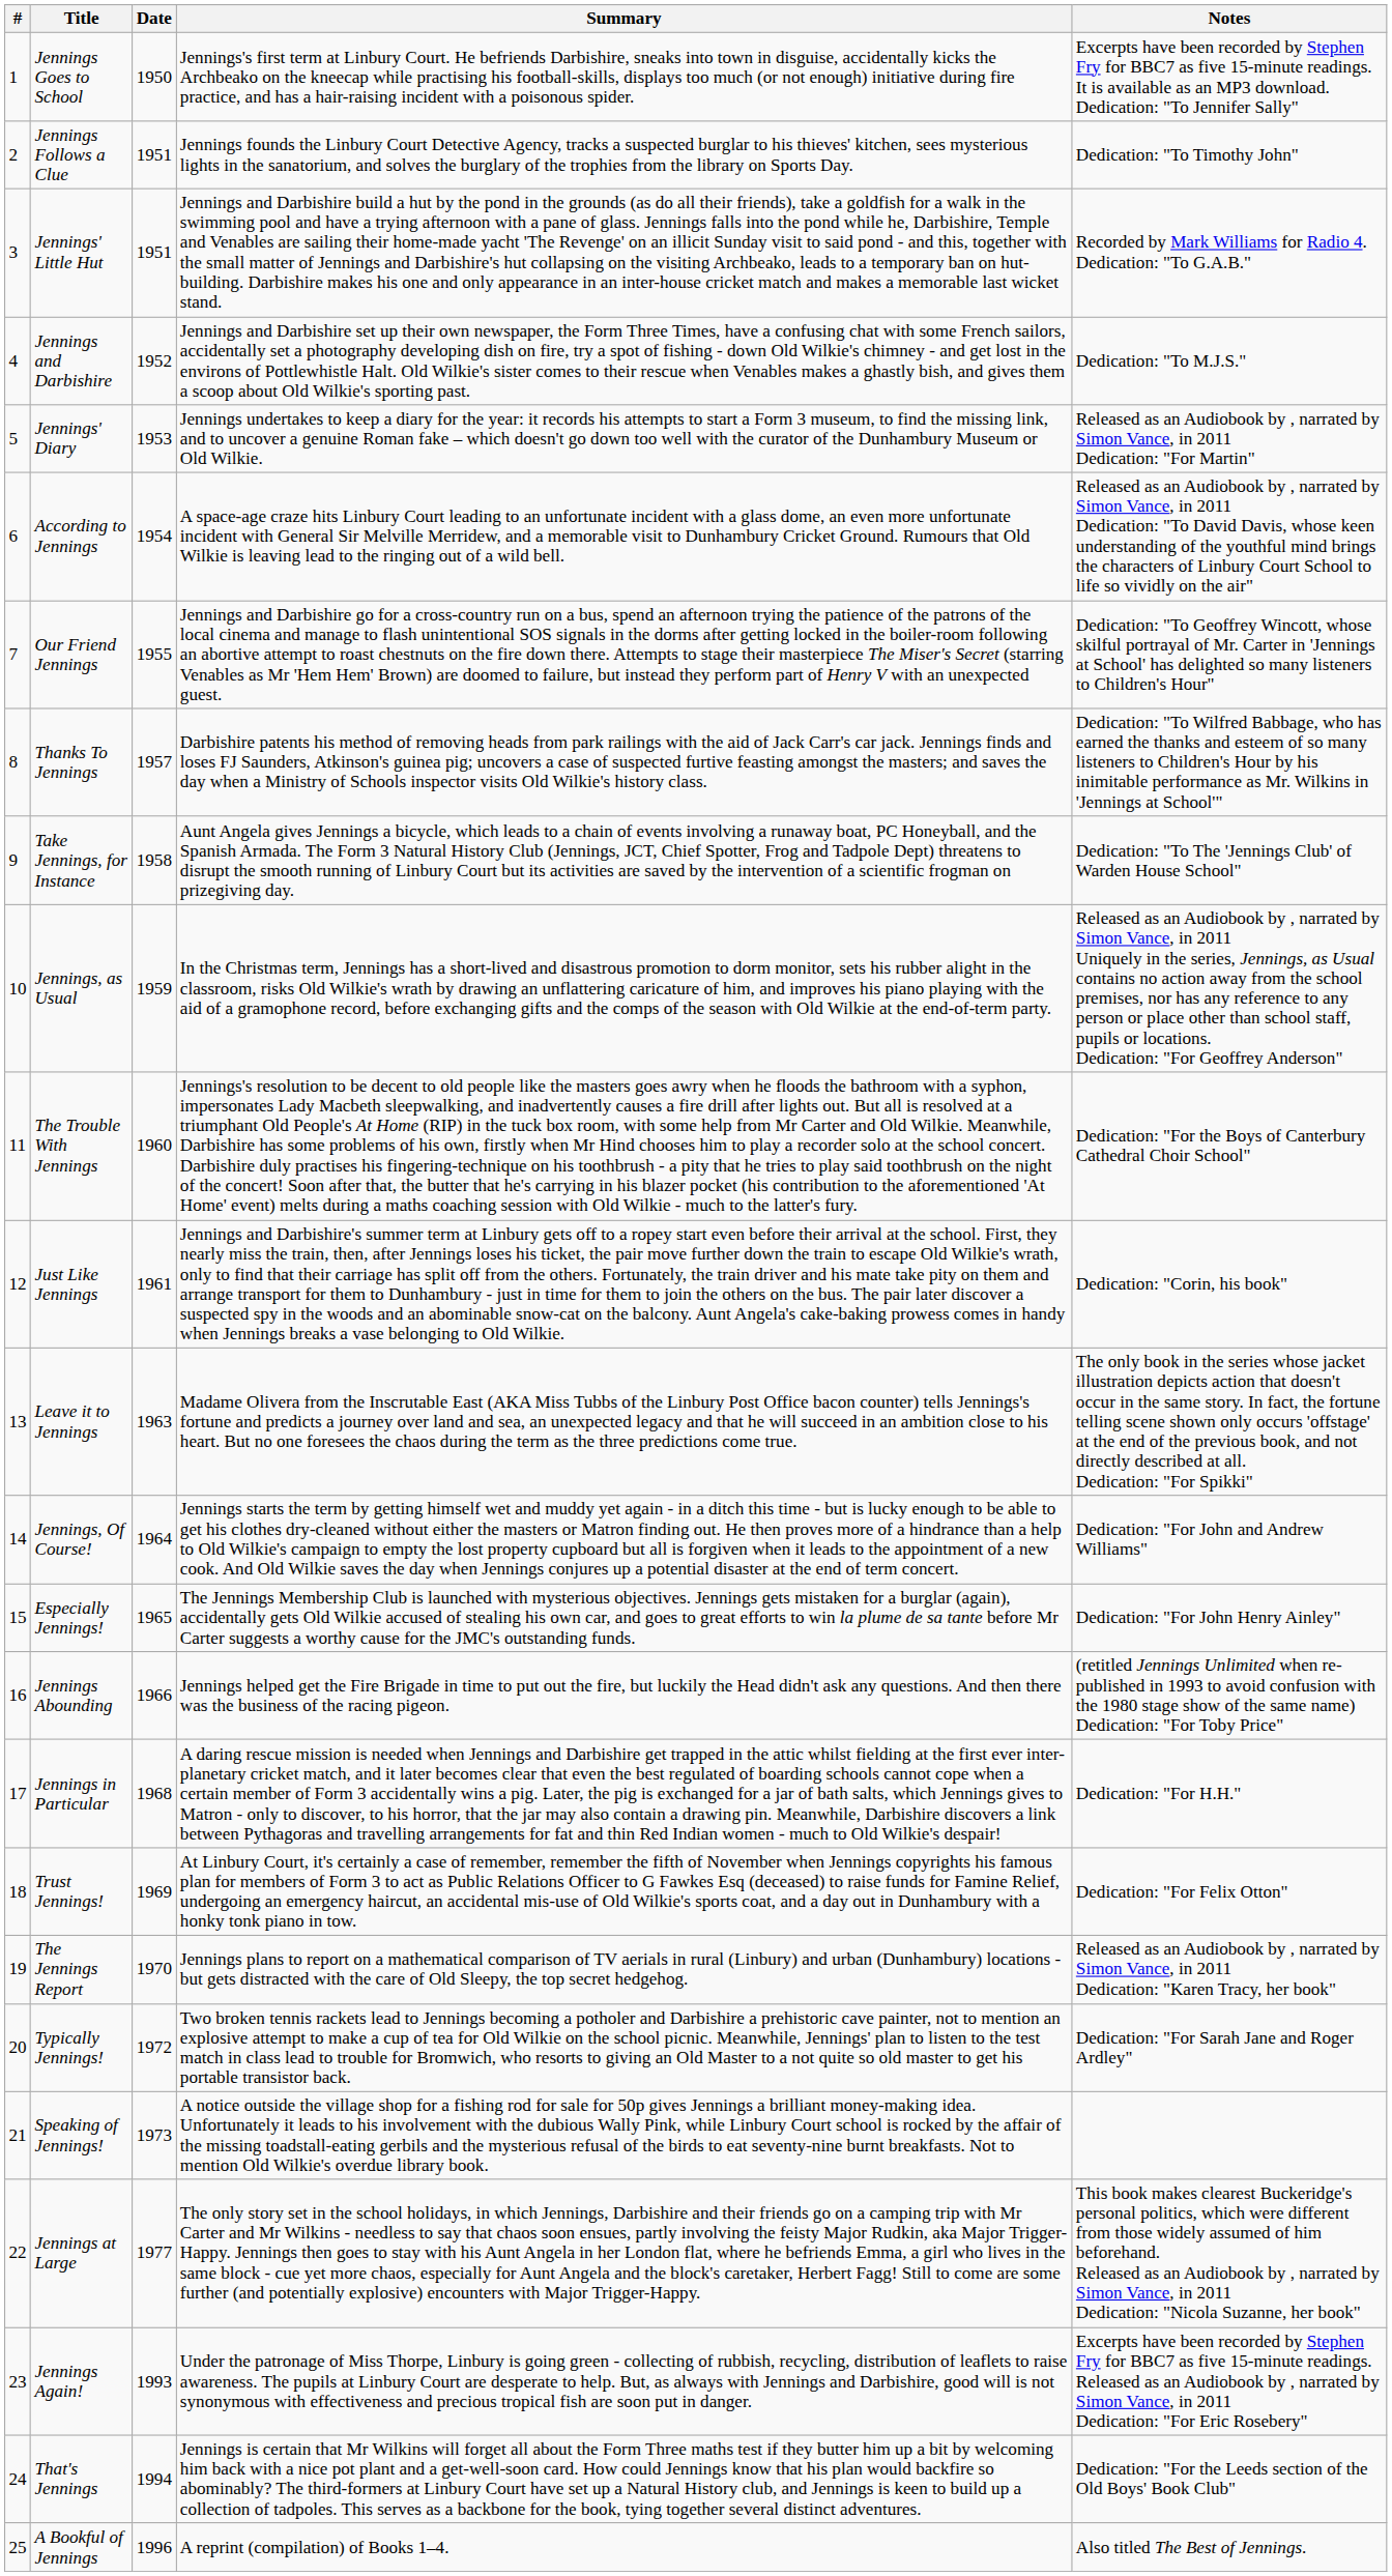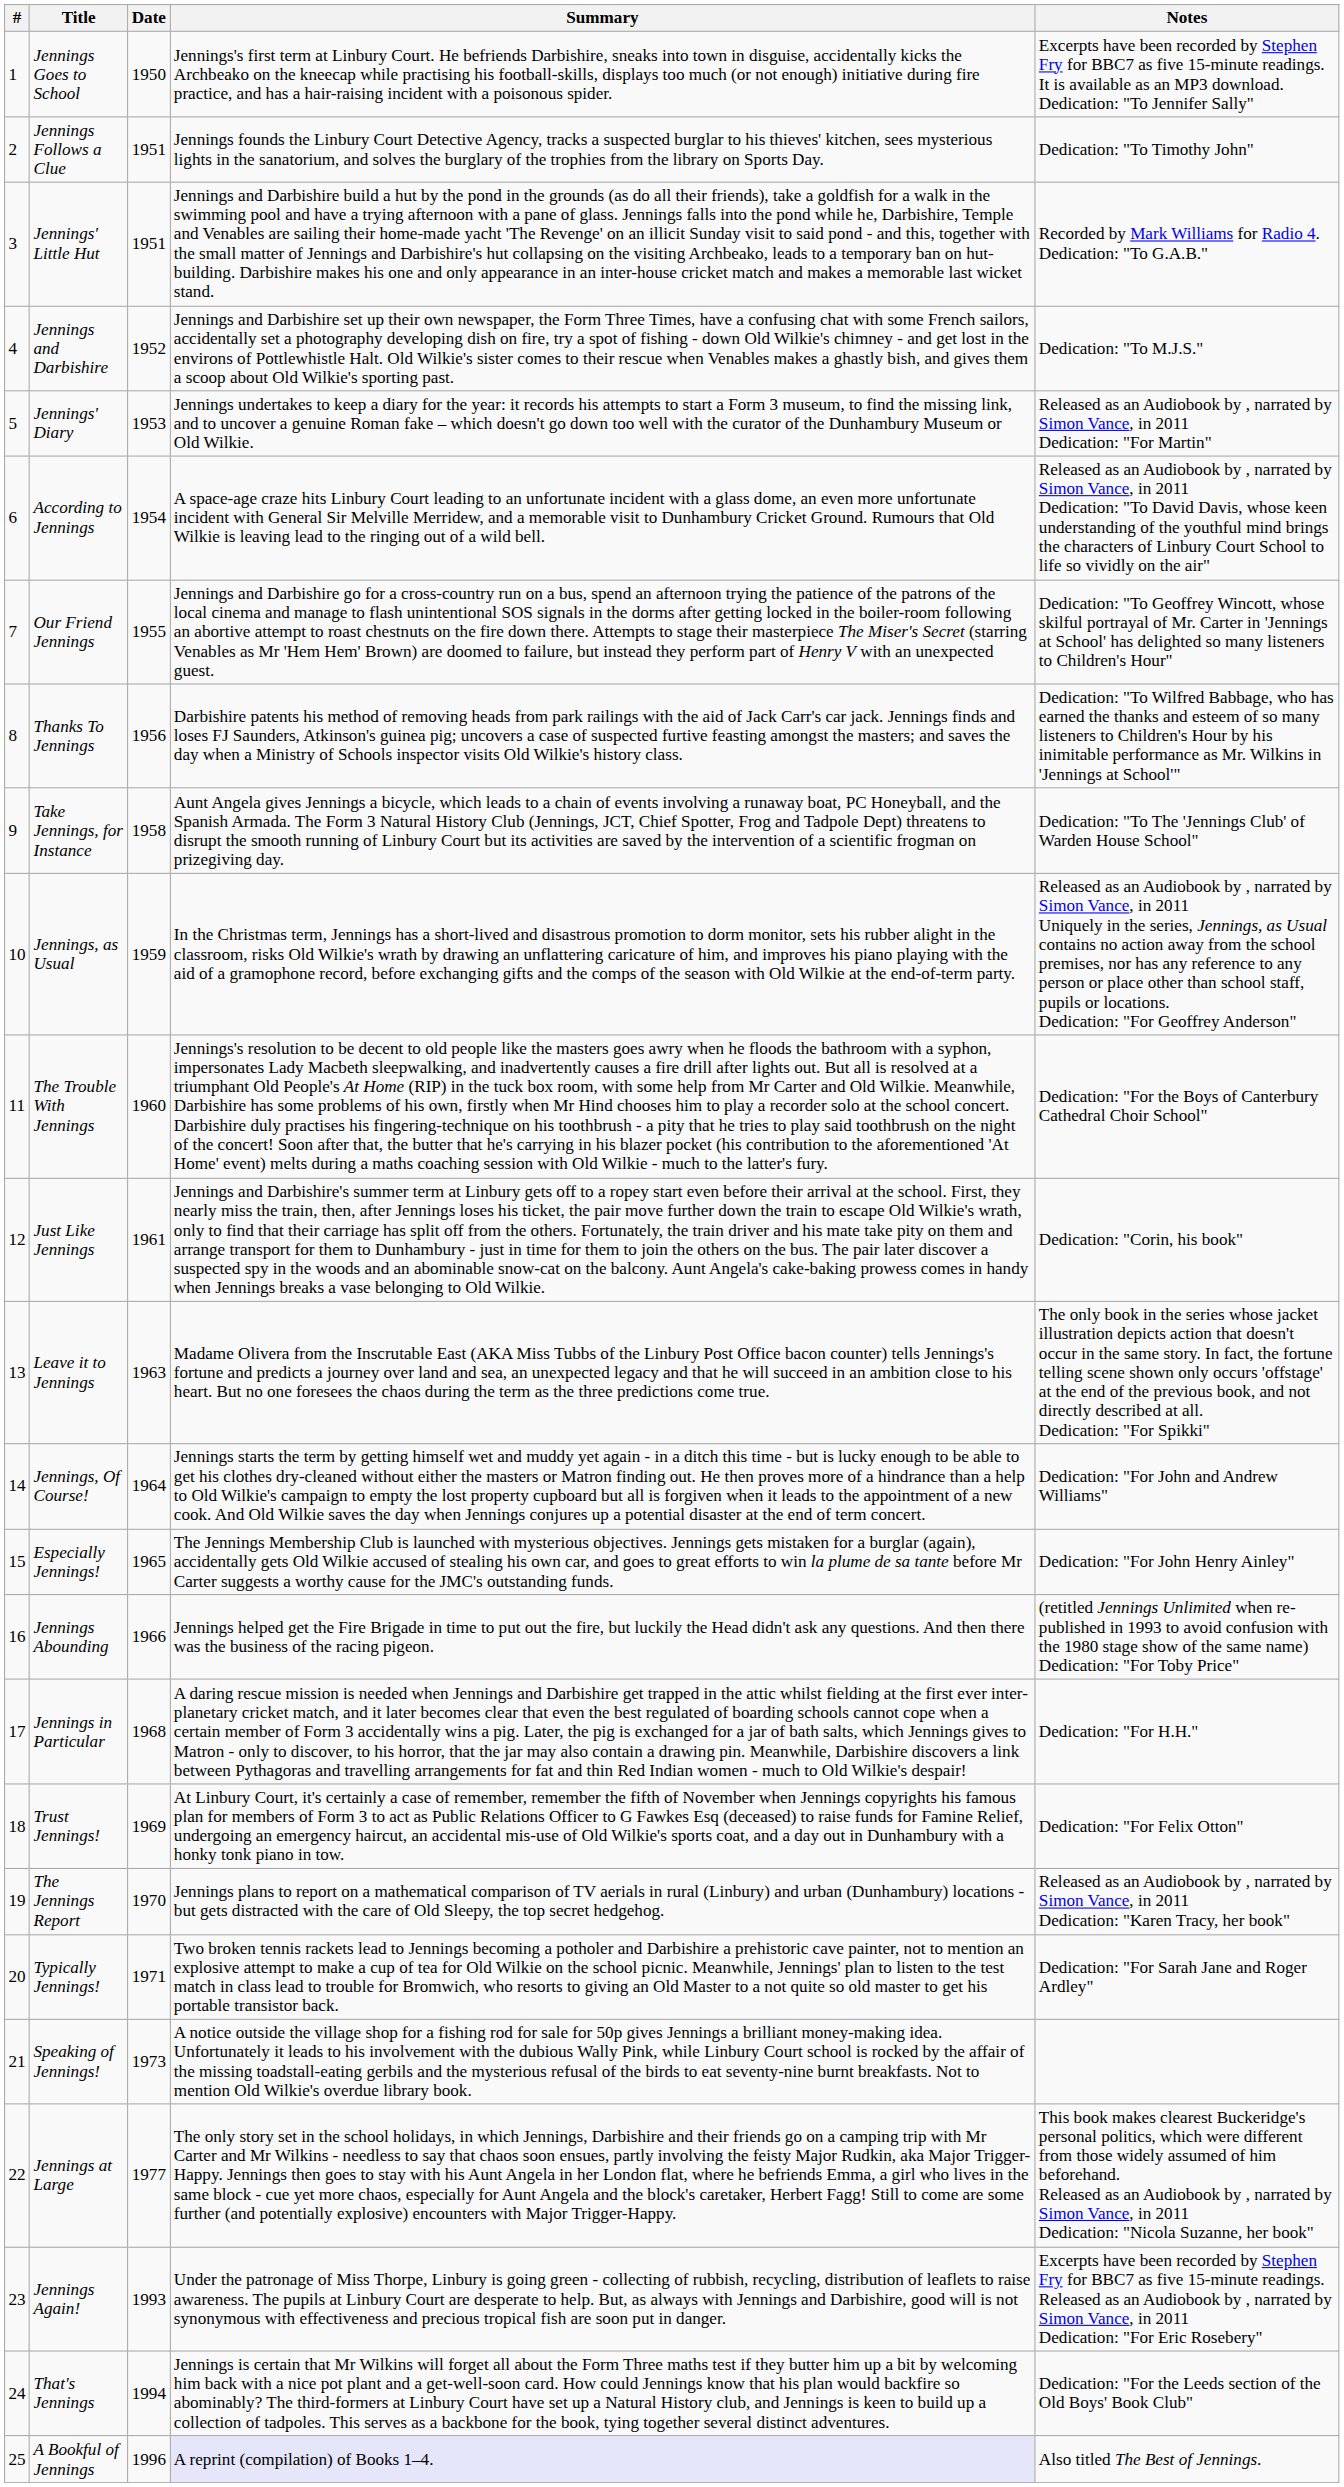 <table class="wikitable sortable">
 <tr>
 <th>#</th>
 <th>Title</th>
 <th>Date</th>
 <th>Summary</th>
 <th>Notes</th>
 </tr>
 <tr>
 <td>1</td>
 <td><em>Jennings Goes to School</em></td>
 <td>1950</td>
 <td>Jennings's first term at Linbury Court. He befriends Darbishire, sneaks into town in disguise, accidentally kicks the Archbeako on the kneecap while practising his football-skills, displays too much (or not enough) initiative during fire practice, and has a hair-raising incident with a poisonous spider.</td>
 <td>Excerpts have been recorded by <a href='#'>Stephen Fry</a> for BBC7 as five 15-minute readings. It is available as an MP3 download.<br>Dedication: "To Jennifer Sally"</td>
 </tr>
 <tr>
 <td>2</td>
 <td><em>Jennings Follows a Clue</em></td>
 <td>1951</td>
 <td>Jennings founds the Linbury Court Detective Agency, tracks a suspected burglar to his thieves' kitchen, sees mysterious lights in the sanatorium, and solves the burglary of the trophies from the library on Sports Day.</td>
 <td>Dedication: "To Timothy John"</td>
 </tr>
 <tr>
 <td>3</td>
 <td><em>Jennings' Little Hut</em></td>
 <td>1951</td>
 <td>Jennings and Darbishire build a hut by the pond in the grounds (as do all their friends), take a goldfish for a walk in the swimming pool and have a trying afternoon with a pane of glass. Jennings falls into the pond while he, Darbishire, Temple and Venables are sailing their home-made yacht 'The Revenge' on an illicit Sunday visit to said pond - and this, together with the small matter of Jennings and Darbishire's hut collapsing on the visiting Archbeako, leads to a temporary ban on hut-building. Darbishire makes his one and only appearance in an inter-house cricket match and makes a memorable last wicket stand.</td>
 <td>Recorded by <a href='#'>Mark Williams</a> for <a href='#'>Radio 4</a>.<br>Dedication: "To G.A.B."</td>
 </tr>
 <tr>
 <td>4</td>
 <td><em>Jennings and Darbishire</em></td>
 <td>1952</td>
 <td>Jennings and Darbishire set up their own newspaper, the Form Three Times, have a confusing chat with some French sailors, accidentally set a photography developing dish on fire, try a spot of fishing - down Old Wilkie's chimney - and get lost in the environs of Pottlewhistle Halt.  Old Wilkie's sister comes to their rescue when Venables makes a ghastly bish, and gives them a scoop about Old Wilkie's sporting past.</td>
 <td>Dedication: "To M.J.S."</td>
 </tr>
 <tr>
 <td>5</td>
 <td><em>Jennings' Diary</em></td>
 <td>1953</td>
 <td>Jennings undertakes to keep a diary for the year: it records his attempts to start a Form 3 museum, to find the missing link, and to uncover a genuine Roman fake – which doesn't go down too well with the curator of the Dunhambury Museum or Old Wilkie.</td>
 <td>Released as an Audiobook by , narrated by <a href='#'>Simon Vance</a>, in 2011<br>Dedication: "For Martin"</td>
 </tr>
 <tr>
 <td>6</td>
 <td><em>According to Jennings</em></td>
 <td>1954</td>
 <td>A space-age craze hits Linbury Court leading to an unfortunate incident with a glass dome, an even more unfortunate incident with General Sir Melville Merridew, and a memorable visit to Dunhambury Cricket Ground. Rumours that Old Wilkie is leaving lead to the ringing out of a wild bell.</td>
 <td>Released as an Audiobook by , narrated by <a href='#'>Simon Vance</a>, in 2011<br>Dedication: "To David Davis, whose keen understanding of the youthful mind brings the characters of Linbury Court School to life so vividly on the air"</td>
 </tr>
 <tr>
 <td>7</td>
 <td><em>Our Friend Jennings</em></td>
 <td>1955</td>
 <td>Jennings and Darbishire go for a cross-country run on a bus, spend an afternoon trying the patience of the patrons of the local cinema and manage to flash unintentional SOS signals in the dorms after getting locked in the boiler-room following an abortive attempt to roast chestnuts on the fire down there. Attempts to stage their masterpiece <em>The Miser's Secret</em> (starring Venables as Mr 'Hem Hem' Brown) are doomed to failure, but instead they perform part of <em>Henry V</em> with an unexpected guest.</td>
 <td>Dedication: "To Geoffrey Wincott, whose skilful portrayal of Mr. Carter in 'Jennings at School' has delighted so many listeners to Children's Hour"</td>
 </tr>
 <tr>
 <td>8</td>
 <td><em>Thanks To Jennings</em></td>
-<td>1957</td>
+<td>1956</td>
 <td>Darbishire patents his method of removing heads from park railings with the aid of Jack Carr's car jack. Jennings finds and loses FJ Saunders, Atkinson's guinea pig; uncovers a case of suspected furtive feasting amongst the masters; and saves the day when a Ministry of Schools inspector visits Old Wilkie's history class.</td>
 <td>Dedication: "To Wilfred Babbage, who has earned the thanks and esteem of so many listeners to Children's Hour by his inimitable performance as Mr. Wilkins in 'Jennings at School'"</td>
 </tr>
 <tr>
 <td>9</td>
 <td><em>Take Jennings, for Instance</em></td>
 <td>1958</td>
 <td>Aunt Angela gives Jennings a bicycle, which leads to a chain of events involving a runaway boat, PC Honeyball, and the Spanish Armada. The Form 3 Natural History Club (Jennings, JCT, Chief Spotter, Frog and Tadpole Dept) threatens to disrupt the smooth running of Linbury Court but its activities are saved by the intervention of a scientific frogman on prizegiving day.</td>
 <td>Dedication: "To The 'Jennings Club' of Warden House School"</td>
 </tr>
 <tr>
 <td>10</td>
 <td><em>Jennings, as Usual</em></td>
 <td>1959</td>
 <td>In the Christmas term, Jennings has a short-lived and disastrous promotion to dorm monitor, sets his rubber alight in the classroom, risks Old Wilkie's wrath by drawing an unflattering caricature of him, and improves his piano playing with the aid of a gramophone record, before exchanging gifts and the comps of the season with Old Wilkie at the end-of-term party.</td>
 <td>Released as an Audiobook by , narrated by <a href='#'>Simon Vance</a>, in 2011<br>Uniquely in the series, <em>Jennings, as Usual</em> contains no action away from the school premises, nor has any reference to any person or place other than school staff, pupils or locations.<br>Dedication: "For Geoffrey Anderson"</td>
 </tr>
 <tr>
 <td>11</td>
 <td><em>The Trouble With Jennings</em></td>
 <td>1960</td>
 <td>Jennings's resolution to be decent to old people like the masters goes awry when he floods the bathroom with a syphon, impersonates Lady Macbeth sleepwalking, and inadvertently causes a fire drill after lights out.  But all is resolved at a triumphant Old People's <em>At Home</em> (RIP) in the tuck box room, with some help from Mr Carter and Old Wilkie. Meanwhile, Darbishire has some problems of his own, firstly when Mr Hind chooses him to play a recorder solo at the school concert. Darbishire duly practises his fingering-technique on his toothbrush - a pity that he tries to play said toothbrush on the night of the concert! Soon after that, the butter that he's carrying in his blazer pocket (his contribution to the aforementioned 'At Home' event) melts during a maths coaching session with Old Wilkie - much to the latter's fury.</td>
 <td>Dedication: "For the Boys of Canterbury Cathedral Choir School"</td>
 </tr>
 <tr>
 <td>12</td>
 <td><em>Just Like Jennings</em></td>
 <td>1961</td>
 <td>Jennings and Darbishire's summer term at Linbury gets off to a ropey start even before their arrival at the school. First, they nearly miss the train, then, after Jennings loses his ticket, the pair move further down the train to escape Old Wilkie's wrath, only to find that their carriage has split off from the others. Fortunately, the train driver and his mate take pity on them and arrange transport for them to Dunhambury - just in time for them to join the others on the bus. The pair later discover a suspected spy in the woods and an abominable snow-cat on the balcony. Aunt Angela's cake-baking prowess comes in handy when Jennings breaks a vase belonging to Old Wilkie.</td>
 <td>Dedication: "Corin, his book"</td>
 </tr>
 <tr>
 <td>13</td>
 <td><em>Leave it to Jennings</em></td>
 <td>1963</td>
 <td>Madame Olivera from the Inscrutable East (AKA Miss Tubbs of the Linbury Post Office bacon counter) tells Jennings's fortune and predicts a journey over land and sea, an unexpected legacy and that he will succeed in an ambition close to his heart.  But no one foresees the chaos during the term as the three predictions come true.</td>
 <td>The only book in the series whose jacket illustration depicts action that doesn't occur in the same story. In fact, the fortune telling scene shown only occurs 'offstage' at the end of the previous book, and not directly described at all.<br>Dedication: "For Spikki"</td>
 </tr>
 <tr>
 <td>14</td>
 <td><em>Jennings, Of Course!</em></td>
 <td>1964</td>
 <td>Jennings starts the term by getting himself wet and muddy yet again - in a ditch this time - but is lucky enough to be able to get his clothes dry-cleaned without either the masters or Matron finding out. He then proves more of a hindrance than a help to Old Wilkie's campaign to empty the lost property cupboard but all is forgiven when it leads to the appointment of a new cook.  And Old Wilkie saves the day when Jennings conjures up a potential disaster at the end of term concert.</td>
 <td>Dedication: "For John and Andrew Williams"</td>
 </tr>
 <tr>
 <td>15</td>
 <td><em>Especially Jennings!</em></td>
 <td>1965</td>
 <td>The Jennings Membership Club is launched with mysterious objectives.  Jennings gets mistaken for a burglar (again), accidentally gets Old Wilkie accused of stealing his own car, and goes to great efforts to win <em>la plume de sa tante</em> before Mr Carter suggests a worthy cause for the JMC's outstanding funds.</td>
 <td>Dedication: "For John Henry Ainley"</td>
 </tr>
 <tr>
 <td>16</td>
 <td><em>Jennings Abounding</em></td>
 <td>1966</td>
 <td>Jennings helped get the Fire Brigade in time to put out the fire, but luckily the Head didn't ask any questions. And then there was the business of the racing pigeon.</td>
 <td>(retitled <em>Jennings Unlimited</em> when re-published in 1993 to avoid confusion with the 1980 stage show of the same name)<br>Dedication: "For Toby Price"</td>
 </tr>
 <tr>
 <td>17</td>
 <td><em>Jennings in Particular</em></td>
 <td>1968</td>
 <td>A daring rescue mission is needed when Jennings and Darbishire get trapped in the attic whilst fielding at the first ever inter-planetary cricket match, and it later becomes clear that even the best regulated of boarding schools cannot cope when a certain member of Form 3 accidentally wins a pig. Later, the pig is exchanged for a jar of bath salts, which Jennings gives to Matron - only to discover, to his horror, that the jar may also contain a drawing pin. Meanwhile, Darbishire discovers a link between Pythagoras and travelling arrangements for fat and thin Red Indian women - much to Old Wilkie's despair!</td>
 <td>Dedication: "For H.H."</td>
 </tr>
 <tr>
 <td>18</td>
 <td><em>Trust Jennings!</em></td>
 <td>1969</td>
 <td>At Linbury Court, it's certainly a case of remember, remember the fifth of November when Jennings copyrights his famous plan for members of Form 3 to act as Public Relations Officer to G Fawkes Esq (deceased) to raise funds for Famine Relief, undergoing an emergency haircut, an accidental mis-use of Old Wilkie's sports coat, and a day out in Dunhambury with a honky tonk piano in tow.</td>
 <td>Dedication: "For Felix Otton"</td>
 </tr>
 <tr>
 <td>19</td>
 <td><em>The Jennings Report</em></td>
 <td>1970</td>
 <td>Jennings plans to report on a mathematical comparison of TV aerials in rural (Linbury) and urban (Dunhambury) locations - but gets distracted with the care of Old Sleepy, the top secret hedgehog.</td>
 <td>Released as an Audiobook by , narrated by <a href='#'>Simon Vance</a>, in 2011<br>Dedication: "Karen Tracy, her book"</td>
 </tr>
 <tr>
 <td>20</td>
 <td><em>Typically Jennings!</em></td>
-<td>1972</td>
+<td>1971</td>
 <td>Two broken tennis rackets lead to Jennings becoming a potholer and Darbishire a prehistoric cave painter, not to mention an explosive attempt to make a cup of tea for Old Wilkie on the school picnic.  Meanwhile, Jennings' plan to listen to the test match in class lead to trouble for Bromwich, who resorts to giving an Old Master to a not quite so old master to get his portable transistor back.</td>
 <td>Dedication: "For Sarah Jane and Roger Ardley"</td>
 </tr>
 <tr>
 <td>21</td>
 <td><em>Speaking of Jennings!</em></td>
 <td>1973</td>
 <td>A notice outside the village shop for a fishing rod for sale for 50p gives Jennings a brilliant money-making idea. Unfortunately it leads to his involvement with the dubious Wally Pink, while Linbury Court school is rocked by the affair of the missing toadstall-eating gerbils and the mysterious refusal of the birds to eat seventy-nine burnt breakfasts. Not to mention Old Wilkie's overdue library book.</td>
 <td></td>
 </tr>
 <tr>
 <td>22</td>
 <td><em>Jennings at Large</em></td>
 <td>1977</td>
 <td>The only story set in the school holidays, in which Jennings, Darbishire and their friends go on a camping trip with Mr Carter and Mr Wilkins - needless to say that chaos soon ensues, partly involving the feisty Major Rudkin, aka Major Trigger-Happy. Jennings then goes to stay with his Aunt Angela in her London flat, where he befriends Emma, a girl who lives in the same block - cue yet more chaos, especially for Aunt Angela and the block's caretaker, Herbert Fagg! Still to come are some further (and potentially explosive) encounters with Major Trigger-Happy.</td>
 <td>This book makes clearest Buckeridge's personal politics, which were different from those widely assumed of him beforehand.<br>Released as an Audiobook by , narrated by <a href='#'>Simon Vance</a>, in 2011<br>Dedication: "Nicola Suzanne, her book"</td>
 </tr>
 <tr>
 <td>23</td>
 <td><em>Jennings Again!</em></td>
 <td>1993</td>
 <td>Under the patronage of Miss Thorpe, Linbury is going green - collecting of rubbish, recycling, distribution of leaflets to raise awareness. The pupils at Linbury Court are desperate to help. But, as always with Jennings and Darbishire, good will is not synonymous with effectiveness and precious tropical fish are soon put in danger.</td>
 <td>Excerpts have been recorded by <a href='#'>Stephen Fry</a> for BBC7 as five 15-minute readings.<br>Released as an Audiobook by , narrated by <a href='#'>Simon Vance</a>, in 2011<br>Dedication: "For Eric Rosebery"</td>
 </tr>
 <tr>
 <td>24</td>
 <td><em>That's Jennings</em></td>
 <td>1994</td>
 <td>Jennings is certain that Mr Wilkins will forget all about the Form Three maths test if they butter him up a bit by welcoming him back with a nice pot plant and a get-well-soon card. How could Jennings know that his plan would backfire so abominably? The third-formers at Linbury Court have set up a Natural History club, and Jennings is keen to build up a collection of tadpoles. This serves as a backbone for the book, tying together several distinct adventures.</td>
 <td>Dedication: "For the Leeds section of the Old Boys' Book Club"</td>
 </tr>
 <tr>
 <td>25</td>
 <td><em>A Bookful of Jennings</em></td>
 <td>1996</td>
-<td>A reprint (compilation) of Books 1–4.</td>
+<td style="background: lavender;">A reprint (compilation) of Books 1–4.</td>
 <td>Also titled<em> The Best of Jennings</em>.</td>
 </tr>
 </table>
